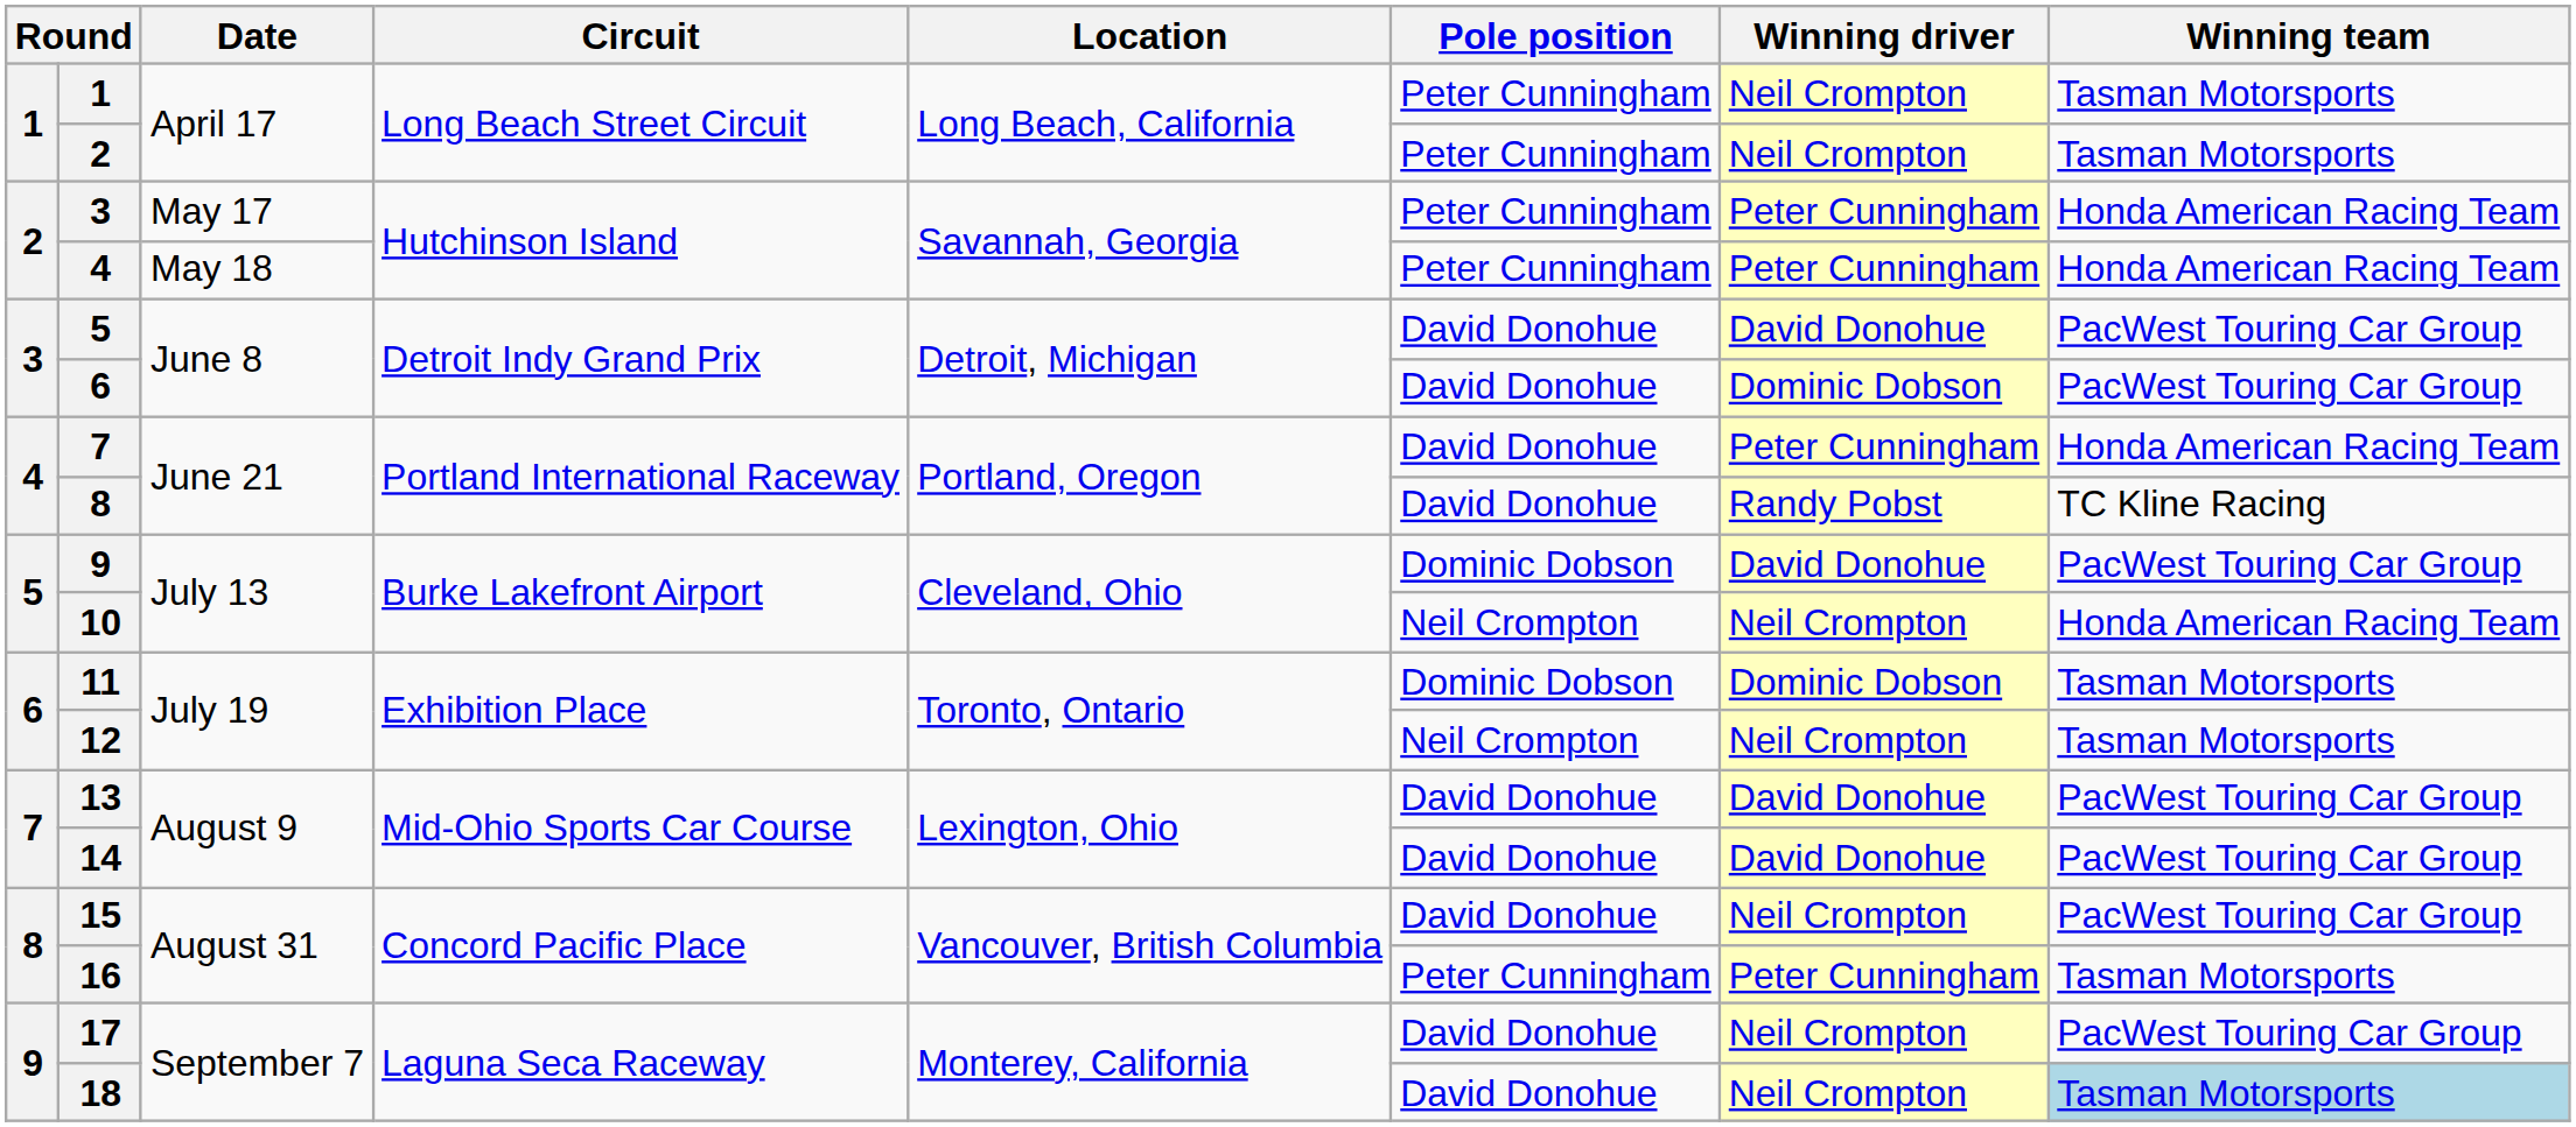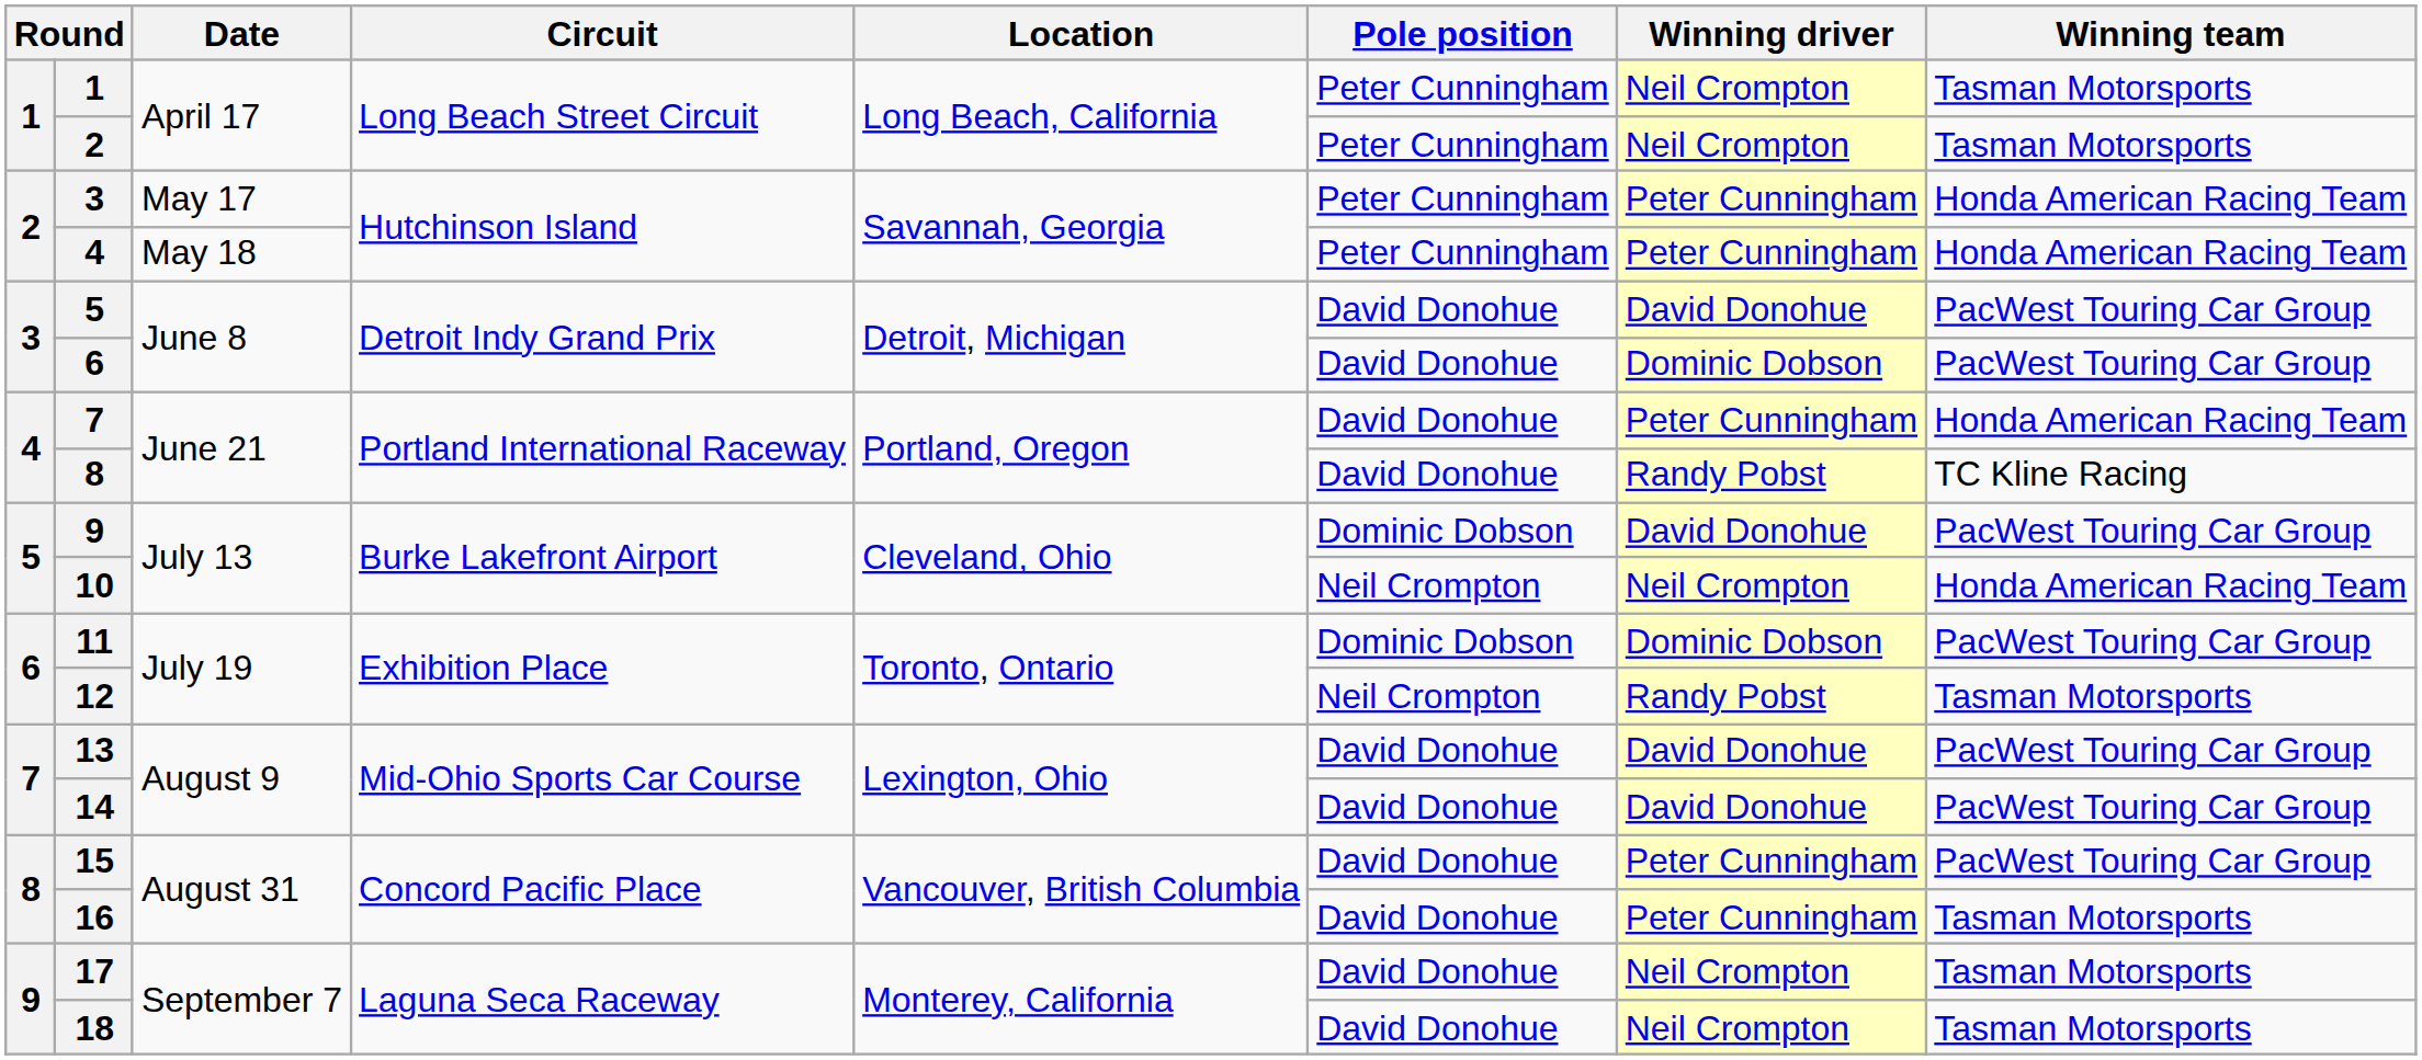 <table class="wikitable" style="font-size: 85%">
 <tr>
 <th colspan="2">Round</th>
 <th>Date</th>
 <th>Circuit</th>
 <th>Location</th>
 <th><a href='#'>Pole position</a></th>
 <th>Winning driver</th>
 <th>Winning team</th>
 </tr>
 <tr>
 <th rowspan="2">1</th>
 <th>1</th>
 <td rowspan=2>April 17</td>
 <td rowspan=2> <a href='#'>Long Beach Street Circuit</a></td>
 <td rowspan=2><a href='#'>Long Beach, California</a></td>
 <td> <a href='#'>Peter Cunningham</a></td>
 <td style="background:#FFFFBF;"> <a href='#'>Neil Crompton</a></td>
 <td><a href='#'>Tasman Motorsports</a></td>
 </tr>
 <tr>
 <th>2</th>
 <td> <a href='#'>Peter Cunningham</a></td>
 <td style="background:#FFFFBF;"> <a href='#'>Neil Crompton</a></td>
 <td><a href='#'>Tasman Motorsports</a></td>
 </tr>
 <tr>
 <th rowspan="2">2</th>
 <th>3</th>
 <td>May 17</td>
 <td rowspan=2> <a href='#'>Hutchinson Island</a></td>
 <td rowspan=2><a href='#'>Savannah, Georgia</a></td>
 <td> <a href='#'>Peter Cunningham</a></td>
 <td style="background:#FFFFBF;"> <a href='#'>Peter Cunningham</a></td>
 <td><a href='#'>Honda American Racing Team</a></td>
 </tr>
 <tr>
 <th>4</th>
 <td>May 18</td>
 <td> <a href='#'>Peter Cunningham</a></td>
 <td style="background:#FFFFBF;"> <a href='#'>Peter Cunningham</a></td>
 <td><a href='#'>Honda American Racing Team</a></td>
 </tr>
 <tr>
 <th rowspan="2">3</th>
 <th>5</th>
 <td rowspan=2>June 8</td>
 <td rowspan=2> <a href='#'>Detroit Indy Grand Prix</a></td>
 <td rowspan=2><a href='#'>Detroit</a>, <a href='#'>Michigan</a></td>
 <td> <a href='#'>David Donohue</a></td>
 <td style="background:#FFFFBF;"> <a href='#'>David Donohue</a></td>
 <td><a href='#'>PacWest Touring Car Group</a></td>
 </tr>
 <tr>
 <th>6</th>
 <td> <a href='#'>David Donohue</a></td>
 <td style="background:#FFFFBF;"> <a href='#'>Dominic Dobson</a></td>
 <td><a href='#'>PacWest Touring Car Group</a></td>
 </tr>
 <tr>
 <th rowspan="2">4</th>
 <th>7</th>
 <td rowspan=2>June 21</td>
 <td rowspan=2> <a href='#'>Portland International Raceway</a></td>
 <td rowspan=2><a href='#'>Portland, Oregon</a></td>
 <td> <a href='#'>David Donohue</a></td>
 <td style="background:#FFFFBF;"> <a href='#'>Peter Cunningham</a></td>
 <td><a href='#'>Honda American Racing Team</a></td>
 </tr>
 <tr>
 <th>8</th>
 <td> <a href='#'>David Donohue</a></td>
 <td style="background:#FFFFBF;"> <a href='#'>Randy Pobst</a></td>
 <td>TC Kline Racing</td>
 </tr>
 <tr>
 <th rowspan="2">5</th>
 <th>9</th>
 <td rowspan=2>July 13</td>
 <td rowspan=2> <a href='#'>Burke Lakefront Airport</a></td>
 <td rowspan=2><a href='#'>Cleveland, Ohio</a></td>
 <td> <a href='#'>Dominic Dobson</a></td>
 <td style="background:#FFFFBF;"> <a href='#'>David Donohue</a></td>
 <td><a href='#'>PacWest Touring Car Group</a></td>
 </tr>
 <tr>
 <th>10</th>
 <td> <a href='#'>Neil Crompton</a></td>
 <td style="background:#FFFFBF;"> <a href='#'>Neil Crompton</a></td>
 <td><a href='#'>Honda American Racing Team</a></td>
 </tr>
 <tr>
 <th rowspan="2">6</th>
 <th>11</th>
 <td rowspan=2>July 19</td>
 <td rowspan=2> <a href='#'>Exhibition Place</a></td>
 <td rowspan=2><a href='#'>Toronto</a>, <a href='#'>Ontario</a></td>
 <td> <a href='#'>Dominic Dobson</a></td>
 <td style="background:#FFFFBF;"> <a href='#'>Dominic Dobson</a></td>
-<td><a href='#'>Tasman Motorsports</a></td>
+<td><a href='#'>PacWest Touring Car Group</a></td>
 </tr>
 <tr>
 <th>12</th>
 <td> <a href='#'>Neil Crompton</a></td>
-<td style="background:#FFFFBF;"> <a href='#'>Neil Crompton</a></td>
+<td style="background:#FFFFBF;"> <a href='#'>Randy Pobst</a></td>
 <td><a href='#'>Tasman Motorsports</a></td>
 </tr>
 <tr>
 <th rowspan="2">7</th>
 <th>13</th>
 <td rowspan=2>August 9</td>
 <td rowspan=2> <a href='#'>Mid-Ohio Sports Car Course</a></td>
 <td rowspan=2><a href='#'>Lexington, Ohio</a></td>
 <td> <a href='#'>David Donohue</a></td>
 <td style="background:#FFFFBF;"> <a href='#'>David Donohue</a></td>
 <td><a href='#'>PacWest Touring Car Group</a></td>
 </tr>
 <tr>
 <th>14</th>
 <td> <a href='#'>David Donohue</a></td>
 <td style="background:#FFFFBF;"> <a href='#'>David Donohue</a></td>
 <td><a href='#'>PacWest Touring Car Group</a></td>
 </tr>
 <tr>
 <th rowspan="2">8</th>
 <th>15</th>
 <td rowspan=2>August 31</td>
 <td rowspan=2> <a href='#'>Concord Pacific Place</a></td>
 <td rowspan=2><a href='#'>Vancouver</a>, <a href='#'>British Columbia</a></td>
 <td> <a href='#'>David Donohue</a></td>
-<td style="background:#FFFFBF;"> <a href='#'>Neil Crompton</a></td>
+<td style="background:#FFFFBF;"> <a href='#'>Peter Cunningham</a></td>
 <td><a href='#'>PacWest Touring Car Group</a></td>
 </tr>
 <tr>
 <th>16</th>
-<td> <a href='#'>Peter Cunningham</a></td>
+<td> <a href='#'>David Donohue</a></td>
 <td style="background:#FFFFBF;"> <a href='#'>Peter Cunningham</a></td>
 <td><a href='#'>Tasman Motorsports</a></td>
 </tr>
 <tr>
 <th rowspan="2">9</th>
 <th>17</th>
 <td rowspan=2>September 7</td>
 <td rowspan=2> <a href='#'>Laguna Seca Raceway</a></td>
 <td rowspan=2><a href='#'>Monterey, California</a></td>
 <td> <a href='#'>David Donohue</a></td>
 <td style="background:#FFFFBF;"> <a href='#'>Neil Crompton</a></td>
-<td><a href='#'>PacWest Touring Car Group</a></td>
+<td><a href='#'>Tasman Motorsports</a></td>
 </tr>
 <tr>
 <th>18</th>
 <td> <a href='#'>David Donohue</a></td>
 <td style="background:#FFFFBF;"> <a href='#'>Neil Crompton</a></td>
-<td style="background: lightblue;"><a href='#'>Tasman Motorsports</a></td>
+<td><a href='#'>Tasman Motorsports</a></td>
 </tr>
 </table>
